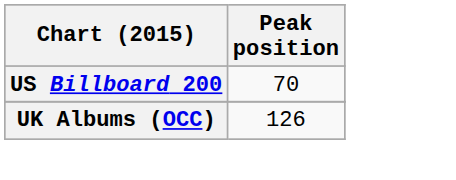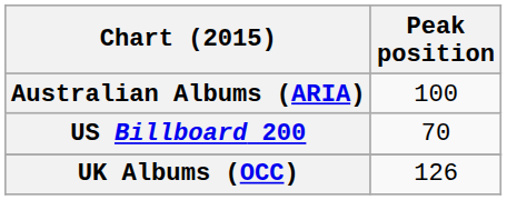 <table class="wikitable sortable plainrowheaders" style="text-align:center">
 <tr>
 <th scope="col">Chart (2015)</th>
 <th scope="col">Peak<br>position</th>
+</tr>
+<tr>
+<th scope="row">Australian Albums (<a href='#'>ARIA</a>)</th>
+<td>100</td>
 </tr>
 <tr>
 <th scope="row">US <a href='#'><em>Billboard</em> 200</a></th>
 <td>70</td>
 </tr>
 <tr>
 </tr>
 <tr>
 </tr>
 <tr>
 </tr>
 <tr>
 <th scope="row">UK Albums (<a href='#'>OCC</a>)</th>
 <td>126</td>
 </tr>
 </table>
